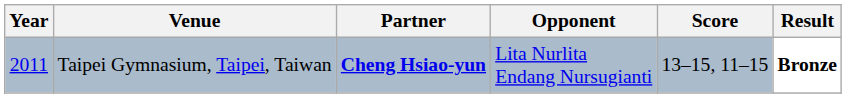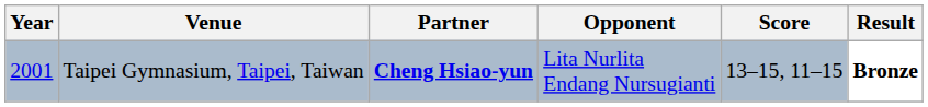 <table class="sortable wikitable" style="font-size: 90%;">
 <tr>
 <th>Year</th>
 <th>Venue</th>
 <th>Partner</th>
 <th>Opponent</th>
 <th>Score</th>
 <th>Result</th>
 </tr>
 <tr style="background:#AABBCC">
-<td align="center"><a href='#'>2011</a></td>
+<td align="center"><a href='#'>2001</a></td>
 <td align="left">Taipei Gymnasium, <a href='#'>Taipei</a>, Taiwan</td>
 <td align="left"><strong> <a href='#'>Cheng Hsiao-yun</a></strong></td>
 <td align="left"> <a href='#'>Lita Nurlita</a><br> <a href='#'>Endang Nursugianti</a></td>
 <td align="left">13–15, 11–15</td>
 <td style="text-align:left; background:white"> <strong>Bronze</strong></td>
 </tr>
 </table>
